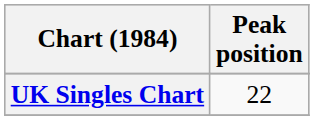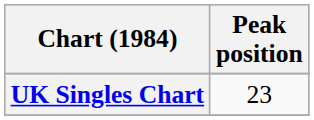 <table class="wikitable sortable plainrowheaders">
 <tr>
 <th scope="col">Chart (1984)</th>
 <th scope="col">Peak<br>position</th>
 </tr>
 <tr>
 </tr>
 <tr>
 </tr>
 <tr>
 </tr>
 <tr>
 <th scope="row"><a href='#'>UK Singles Chart</a></th>
-<td style="text-align:center;">22</td>
+<td style="text-align:center;">23</td>
 </tr>
 <tr>
 </tr>
 </table>
